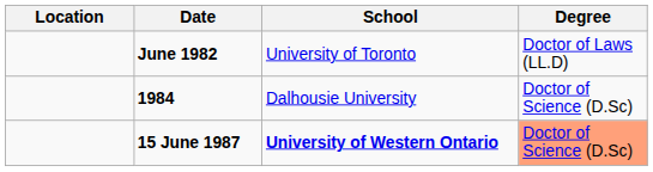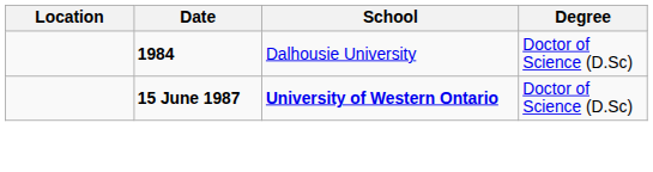 <table class="wikitable" style="width:100%;">
 <tr>
 <th style="width:20%;">Location</th>
 <th style="width:20%;">Date</th>
 <th style="width:40%;">School</th>
 <th style="width:20%;">Degree</th>
-</tr>
-<tr>
-<td></td>
-<td><strong>June 1982</strong></td>
-<td><a href='#'>University of Toronto</a></td>
-<td><a href='#'>Doctor of Laws</a> (LL.D) </td>
 </tr>
 <tr>
 <td></td>
 <td><strong>1984</strong></td>
 <td><a href='#'>Dalhousie University</a></td>
 <td><a href='#'>Doctor of Science</a> (D.Sc)  </td>
 </tr>
 <tr>
 <td></td>
 <td><strong>15 June 1987</strong></td>
 <td><strong><a href='#'>University of Western Ontario</a></strong></td>
-<td style="background: lightsalmon;"><a href='#'>Doctor of Science</a> (D.Sc)  </td>
+<td><a href='#'>Doctor of Science</a> (D.Sc)  </td>
 </tr>
 </table>
